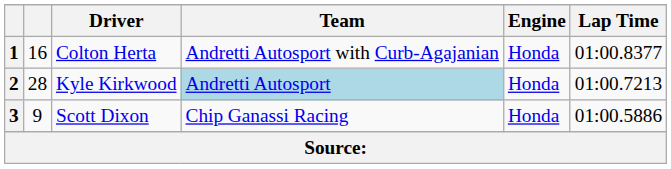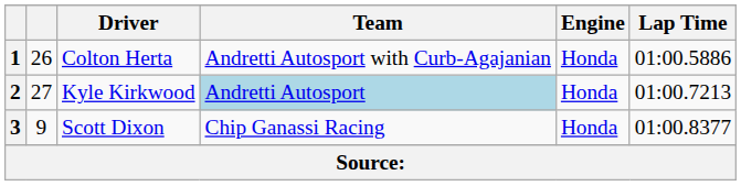 <table class="wikitable" style="font-size:95%;">
 <tr>
 </tr>
 <tr>
 <th></th>
 <th></th>
 <th>Driver</th>
 <th>Team</th>
 <th>Engine</th>
 <th>Lap Time</th>
 </tr>
 <tr>
 <th>1</th>
-<td align="center">16</td>
+<td align="center">26</td>
 <td> <a href='#'>Colton Herta</a> <strong></strong></td>
 <td><a href='#'>Andretti Autosport</a> with <a href='#'>Curb-Agajanian</a></td>
 <td><a href='#'>Honda</a></td>
-<td>01:00.8377</td>
+<td>01:00.5886</td>
 </tr>
 <tr>
 <th>2</th>
-<td align="center">28</td>
+<td align="center">27</td>
 <td> <a href='#'>Kyle Kirkwood</a></td>
 <td style="background: lightblue;"><a href='#'>Andretti Autosport</a></td>
 <td><a href='#'>Honda</a></td>
 <td>01:00.7213</td>
 </tr>
 <tr>
 <th>3</th>
 <td align="center">9</td>
 <td> <a href='#'>Scott Dixon</a></td>
 <td><a href='#'>Chip Ganassi Racing</a></td>
 <td><a href='#'>Honda</a></td>
-<td>01:00.5886</td>
+<td>01:00.8377</td>
 </tr>
 <tr>
 </tr>
 <tr class="sortbottom">
 <th colspan="6">Source:</th>
 </tr>
 </table>
